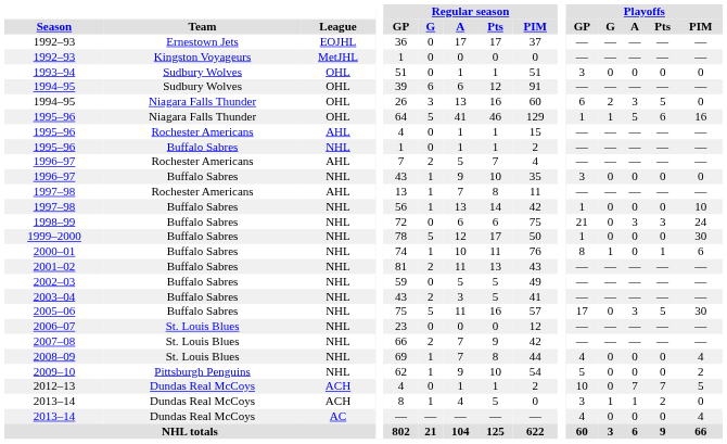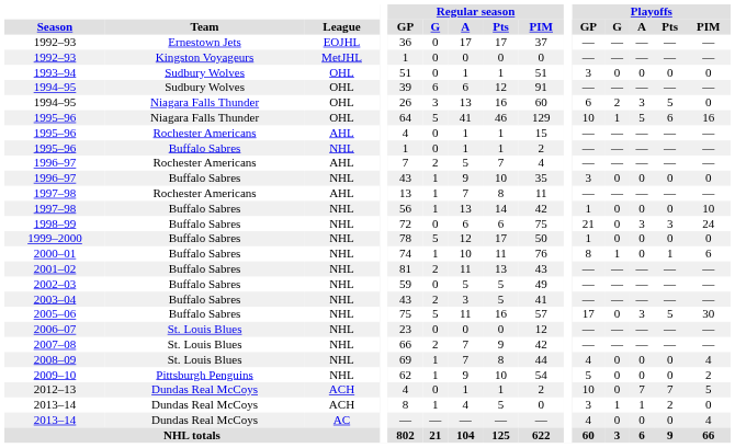 <table border="0" cellpadding="1" cellspacing="0" style="text-align:center; width:60em">
 <tr bgcolor="#e0e0e0">
 <th colspan="3" bgcolor="#ffffff"> </th>
 <th rowspan="100" bgcolor="#ffffff"> </th>
 <th colspan="5"><a href='#'>Regular season</a></th>
 <th rowspan="100" bgcolor="#ffffff"> </th>
 <th colspan="5"><a href='#'>Playoffs</a></th>
 </tr>
 <tr bgcolor="#e0e0e0">
 <th><a href='#'>Season</a></th>
 <th>Team</th>
 <th>League</th>
 <th>GP</th>
 <th><a href='#'>G</a></th>
 <th><a href='#'>A</a></th>
 <th><a href='#'>Pts</a></th>
 <th><a href='#'>PIM</a></th>
 <th>GP</th>
 <th>G</th>
 <th>A</th>
 <th>Pts</th>
 <th>PIM</th>
 </tr>
 <tr>
 <td>1992–93</td>
 <td><a href='#'>Ernestown Jets</a></td>
 <td><a href='#'>EOJHL</a></td>
 <td>36</td>
 <td>0</td>
 <td>17</td>
 <td>17</td>
 <td>37</td>
 <td>—</td>
 <td>—</td>
 <td>—</td>
 <td>—</td>
 <td>—</td>
 </tr>
 <tr bgcolor="#f0f0f0">
 <td><a href='#'>1992–93</a></td>
 <td><a href='#'>Kingston Voyageurs</a></td>
 <td><a href='#'>MetJHL</a></td>
 <td>1</td>
 <td>0</td>
 <td>0</td>
 <td>0</td>
 <td>0</td>
 <td>—</td>
 <td>—</td>
 <td>—</td>
 <td>—</td>
 <td>—</td>
 </tr>
 <tr>
 <td><a href='#'>1993–94</a></td>
 <td><a href='#'>Sudbury Wolves</a></td>
 <td><a href='#'>OHL</a></td>
 <td>51</td>
 <td>0</td>
 <td>1</td>
 <td>1</td>
 <td>51</td>
 <td>3</td>
 <td>0</td>
 <td>0</td>
 <td>0</td>
 <td>0</td>
 </tr>
 <tr bgcolor="#f0f0f0">
 <td><a href='#'>1994–95</a></td>
 <td>Sudbury Wolves</td>
 <td>OHL</td>
 <td>39</td>
 <td>6</td>
 <td>6</td>
 <td>12</td>
 <td>91</td>
 <td>—</td>
 <td>—</td>
 <td>—</td>
 <td>—</td>
 <td>—</td>
 </tr>
 <tr>
 <td>1994–95</td>
 <td><a href='#'>Niagara Falls Thunder</a></td>
 <td>OHL</td>
 <td>26</td>
 <td>3</td>
 <td>13</td>
 <td>16</td>
 <td>60</td>
 <td>6</td>
 <td>2</td>
 <td>3</td>
 <td>5</td>
 <td>0</td>
 </tr>
 <tr bgcolor="#f0f0f0">
 <td><a href='#'>1995–96</a></td>
 <td>Niagara Falls Thunder</td>
 <td>OHL</td>
 <td>64</td>
 <td>5</td>
 <td>41</td>
 <td>46</td>
 <td>129</td>
-<td>1</td>
+<td>10</td>
 <td>1</td>
 <td>5</td>
 <td>6</td>
 <td>16</td>
 </tr>
 <tr>
 <td><a href='#'>1995–96</a></td>
 <td><a href='#'>Rochester Americans</a></td>
 <td><a href='#'>AHL</a></td>
 <td>4</td>
 <td>0</td>
 <td>1</td>
 <td>1</td>
 <td>15</td>
 <td>—</td>
 <td>—</td>
 <td>—</td>
 <td>—</td>
 <td>—</td>
 </tr>
 <tr bgcolor="#f0f0f0">
 <td><a href='#'>1995–96</a></td>
 <td><a href='#'>Buffalo Sabres</a></td>
 <td><a href='#'>NHL</a></td>
 <td>1</td>
 <td>0</td>
 <td>1</td>
 <td>1</td>
 <td>2</td>
 <td>—</td>
 <td>—</td>
 <td>—</td>
 <td>—</td>
 <td>—</td>
 </tr>
 <tr>
 <td><a href='#'>1996–97</a></td>
 <td>Rochester Americans</td>
 <td>AHL</td>
 <td>7</td>
 <td>2</td>
 <td>5</td>
 <td>7</td>
 <td>4</td>
 <td>—</td>
 <td>—</td>
 <td>—</td>
 <td>—</td>
 <td>—</td>
 </tr>
 <tr bgcolor="#f0f0f0">
 <td><a href='#'>1996–97</a></td>
 <td>Buffalo Sabres</td>
 <td>NHL</td>
 <td>43</td>
 <td>1</td>
 <td>9</td>
 <td>10</td>
 <td>35</td>
 <td>3</td>
 <td>0</td>
 <td>0</td>
 <td>0</td>
 <td>0</td>
 </tr>
 <tr>
 <td><a href='#'>1997–98</a></td>
 <td>Rochester Americans</td>
 <td>AHL</td>
 <td>13</td>
 <td>1</td>
 <td>7</td>
 <td>8</td>
 <td>11</td>
 <td>—</td>
 <td>—</td>
 <td>—</td>
 <td>—</td>
 <td>—</td>
 </tr>
 <tr bgcolor="#f0f0f0">
 <td><a href='#'>1997–98</a></td>
 <td>Buffalo Sabres</td>
 <td>NHL</td>
 <td>56</td>
 <td>1</td>
 <td>13</td>
 <td>14</td>
 <td>42</td>
 <td>1</td>
 <td>0</td>
 <td>0</td>
 <td>0</td>
 <td>10</td>
 </tr>
 <tr>
 <td><a href='#'>1998–99</a></td>
 <td>Buffalo Sabres</td>
 <td>NHL</td>
 <td>72</td>
 <td>0</td>
 <td>6</td>
 <td>6</td>
 <td>75</td>
 <td>21</td>
 <td>0</td>
 <td>3</td>
 <td>3</td>
 <td>24</td>
 </tr>
 <tr bgcolor="#f0f0f0">
 <td><a href='#'>1999–2000</a></td>
 <td>Buffalo Sabres</td>
 <td>NHL</td>
 <td>78</td>
 <td>5</td>
 <td>12</td>
 <td>17</td>
 <td>50</td>
 <td>1</td>
 <td>0</td>
 <td>0</td>
 <td>0</td>
-<td>30</td>
+<td>0</td>
 </tr>
 <tr>
 <td><a href='#'>2000–01</a></td>
 <td>Buffalo Sabres</td>
 <td>NHL</td>
 <td>74</td>
 <td>1</td>
 <td>10</td>
 <td>11</td>
 <td>76</td>
 <td>8</td>
 <td>1</td>
 <td>0</td>
 <td>1</td>
 <td>6</td>
 </tr>
 <tr bgcolor="#f0f0f0">
 <td><a href='#'>2001–02</a></td>
 <td>Buffalo Sabres</td>
 <td>NHL</td>
 <td>81</td>
 <td>2</td>
 <td>11</td>
 <td>13</td>
 <td>43</td>
 <td>—</td>
 <td>—</td>
 <td>—</td>
 <td>—</td>
 <td>—</td>
 </tr>
 <tr>
 <td><a href='#'>2002–03</a></td>
 <td>Buffalo Sabres</td>
 <td>NHL</td>
 <td>59</td>
 <td>0</td>
 <td>5</td>
 <td>5</td>
 <td>49</td>
 <td>—</td>
 <td>—</td>
 <td>—</td>
 <td>—</td>
 <td>—</td>
 </tr>
 <tr bgcolor="#f0f0f0">
 <td><a href='#'>2003–04</a></td>
 <td>Buffalo Sabres</td>
 <td>NHL</td>
 <td>43</td>
 <td>2</td>
 <td>3</td>
 <td>5</td>
 <td>41</td>
 <td>—</td>
 <td>—</td>
 <td>—</td>
 <td>—</td>
 <td>—</td>
 </tr>
 <tr>
 <td><a href='#'>2005–06</a></td>
 <td>Buffalo Sabres</td>
 <td>NHL</td>
 <td>75</td>
 <td>5</td>
 <td>11</td>
 <td>16</td>
 <td>57</td>
 <td>17</td>
 <td>0</td>
 <td>3</td>
 <td>5</td>
 <td>30</td>
 </tr>
 <tr bgcolor="#f0f0f0">
 <td><a href='#'>2006–07</a></td>
 <td><a href='#'>St. Louis Blues</a></td>
 <td>NHL</td>
 <td>23</td>
 <td>0</td>
 <td>0</td>
 <td>0</td>
 <td>12</td>
 <td>—</td>
 <td>—</td>
 <td>—</td>
 <td>—</td>
 <td>—</td>
 </tr>
 <tr>
 <td><a href='#'>2007–08</a></td>
 <td>St. Louis Blues</td>
 <td>NHL</td>
 <td>66</td>
 <td>2</td>
 <td>7</td>
 <td>9</td>
 <td>42</td>
 <td>—</td>
 <td>—</td>
 <td>—</td>
 <td>—</td>
 <td>—</td>
 </tr>
 <tr bgcolor="#f0f0f0">
 <td><a href='#'>2008–09</a></td>
 <td>St. Louis Blues</td>
 <td>NHL</td>
 <td>69</td>
 <td>1</td>
 <td>7</td>
 <td>8</td>
 <td>44</td>
 <td>4</td>
 <td>0</td>
 <td>0</td>
 <td>0</td>
 <td>4</td>
 </tr>
 <tr>
 <td><a href='#'>2009–10</a></td>
 <td><a href='#'>Pittsburgh Penguins</a></td>
 <td>NHL</td>
 <td>62</td>
 <td>1</td>
 <td>9</td>
 <td>10</td>
 <td>54</td>
 <td>5</td>
 <td>0</td>
 <td>0</td>
 <td>0</td>
 <td>2</td>
 </tr>
 <tr bgcolor="#f0f0f0">
 <td>2012–13</td>
 <td><a href='#'>Dundas Real McCoys</a></td>
 <td><a href='#'>ACH</a></td>
 <td>4</td>
 <td>0</td>
 <td>1</td>
 <td>1</td>
 <td>2</td>
 <td>10</td>
 <td>0</td>
 <td>7</td>
 <td>7</td>
 <td>5</td>
 </tr>
 <tr>
 <td>2013–14</td>
 <td>Dundas Real McCoys</td>
 <td>ACH</td>
 <td>8</td>
 <td>1</td>
 <td>4</td>
 <td>5</td>
 <td>0</td>
 <td>3</td>
 <td>1</td>
 <td>1</td>
 <td>2</td>
 <td>0</td>
 </tr>
 <tr bgcolor="#f0f0f0">
 <td><a href='#'>2013–14</a></td>
 <td>Dundas Real McCoys</td>
 <td><a href='#'>AC</a></td>
 <td>—</td>
 <td>—</td>
 <td>—</td>
 <td>—</td>
 <td>—</td>
 <td>4</td>
 <td>0</td>
 <td>0</td>
 <td>0</td>
 <td>4</td>
 </tr>
 <tr bgcolor="#e0e0e0">
 <th colspan="3">NHL totals</th>
 <th>802</th>
 <th>21</th>
 <th>104</th>
 <th>125</th>
 <th>622</th>
 <th>60</th>
 <th>3</th>
 <th>6</th>
 <th>9</th>
 <th>66</th>
 </tr>
 </table>
